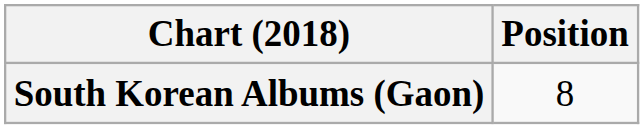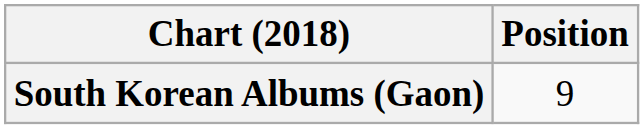 <table class="wikitable plainrowheaders" style="text-align:center">
 <tr>
 <th scope="col">Chart (2018)</th>
 <th scope="col">Position</th>
 </tr>
 <tr>
 <th scope="row">South Korean Albums (Gaon)</th>
-<td>8</td>
+<td>9</td>
 </tr>
 </table>
